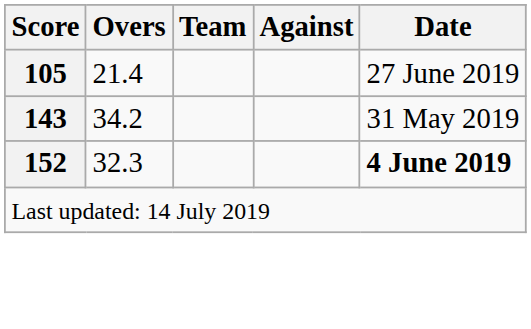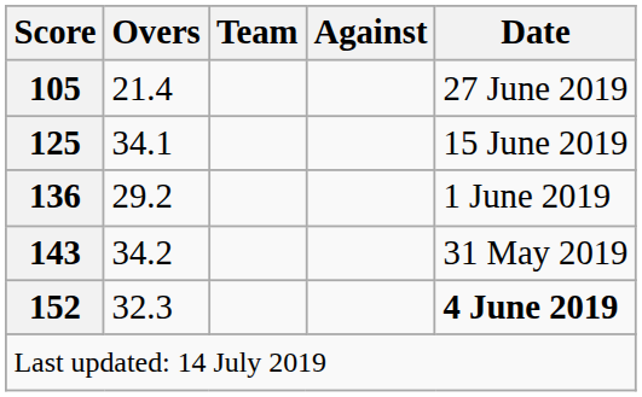 <table class="wikitable sortable">
 <tr>
 <th>Score</th>
 <th>Overs</th>
 <th>Team</th>
 <th>Against</th>
 <th data-sort-type=date>Date</th>
 </tr>
 <tr>
 <th>105</th>
 <td>21.4</td>
 <td></td>
 <td></td>
 <td>27 June 2019</td>
+</tr>
+<tr>
+<th>125</th>
+<td>34.1</td>
+<td></td>
+<td></td>
+<td>15 June 2019</td>
+</tr>
+<tr>
+<th>136</th>
+<td>29.2</td>
+<td></td>
+<td></td>
+<td>1 June 2019</td>
 </tr>
 <tr>
 <th>143</th>
 <td>34.2</td>
 <td></td>
 <td></td>
 <td>31 May 2019</td>
 </tr>
 <tr>
 <th>152</th>
 <td>32.3</td>
 <td></td>
 <td></td>
 <td><strong>4 June 2019</strong></td>
 </tr>
 <tr class = "sortbottom">
 <td colspan=5><small>Last updated: 14 July 2019</small></td>
 </tr>
 </table>
